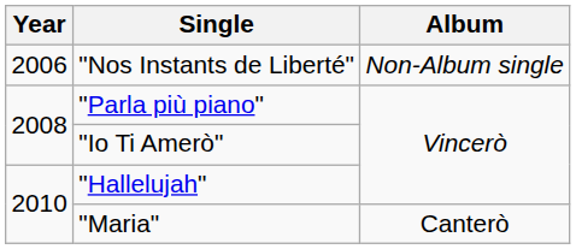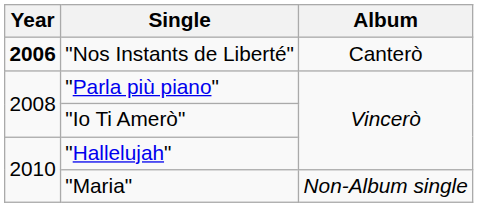 <table class="wikitable" style="text-align:center;">
 <tr>
 <th>Year</th>
 <th>Single</th>
 <th>Album</th>
 </tr>
 <tr>
-<td>2006</td>
+<td><strong>2006</strong></td>
 <td align="left">"Nos Instants de Liberté"</td>
-<td><em>Non-Album single</em></td>
+<td>Canterò</td>
 </tr>
 <tr>
 <td rowspan="2">2008</td>
 <td align="left">"<a href='#'>Parla più piano</a>"</td>
 <td rowspan="3"><em>Vincerò</em></td>
 </tr>
 <tr>
 <td align="left">"Io Ti Amerò"</td>
 </tr>
 <tr>
 <td rowspan="3">2010</td>
 <td align="left">"<a href='#'>Hallelujah</a>"</td>
 </tr>
 <tr>
 <td align="left">"Maria"</td>
-<td>Canterò</td>
+<td><em>Non-Album single</em></td>
 </tr>
 </table>
